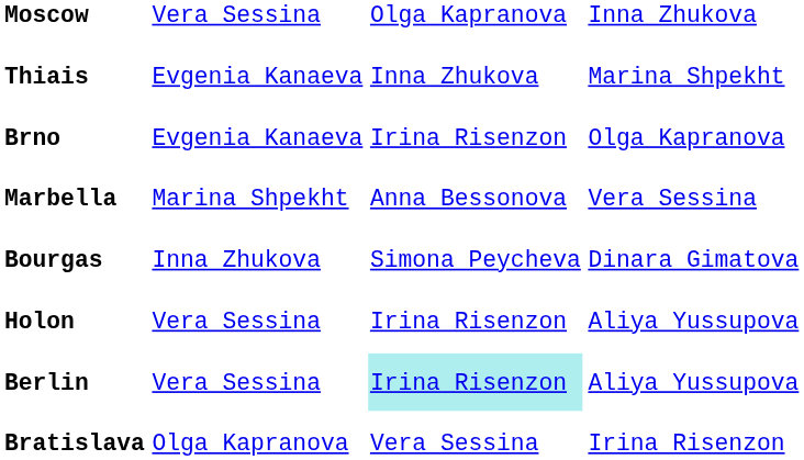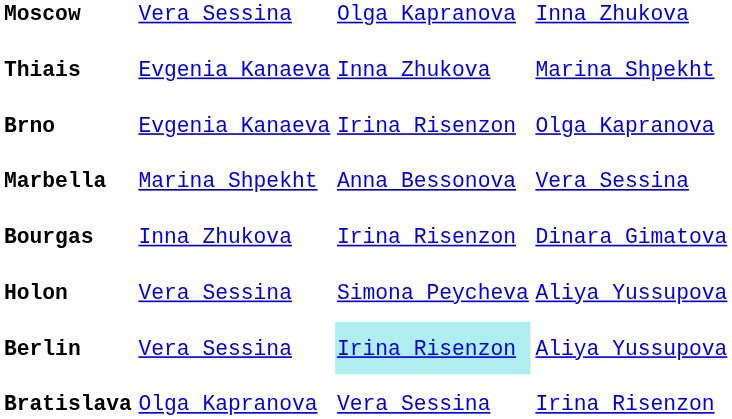 <table>
 <tr>
 <th scope=row style="text-align:left">Moscow</th>
 <td style="height:30px;"> <a href='#'>Vera Sessina</a></td>
 <td style="height:30px;"> <a href='#'>Olga Kapranova</a></td>
 <td style="height:30px;"> <a href='#'>Inna Zhukova</a></td>
 </tr>
 <tr>
 <th scope=row style="text-align:left">Thiais</th>
 <td style="height:30px;"> <a href='#'>Evgenia Kanaeva</a></td>
 <td style="height:30px;"> <a href='#'>Inna Zhukova</a></td>
 <td style="height:30px;"> <a href='#'>Marina Shpekht</a></td>
 </tr>
 <tr>
 <th scope=row style="text-align:left">Brno</th>
 <td style="height:30px;"> <a href='#'>Evgenia Kanaeva</a></td>
 <td style="height:30px;"> <a href='#'>Irina Risenzon</a></td>
 <td style="height:30px;"> <a href='#'>Olga Kapranova</a></td>
 </tr>
 <tr>
 <th scope=row style="text-align:left">Marbella</th>
 <td style="height:30px;"> <a href='#'>Marina Shpekht</a></td>
 <td style="height:30px;"> <a href='#'>Anna Bessonova</a></td>
 <td style="height:30px;"> <a href='#'>Vera Sessina</a></td>
 </tr>
 <tr>
 <th scope=row style="text-align:left">Bourgas</th>
 <td style="height:30px;"> <a href='#'>Inna Zhukova</a></td>
-<td style="height:30px;"> <a href='#'>Simona Peycheva</a></td>
+<td style="height:30px;"> <a href='#'>Irina Risenzon</a></td>
 <td style="height:30px;"> <a href='#'>Dinara Gimatova</a></td>
 </tr>
 <tr>
 <th scope=row style="text-align:left">Holon</th>
 <td style="height:30px;"> <a href='#'>Vera Sessina</a></td>
-<td style="height:30px;"> <a href='#'>Irina Risenzon</a></td>
+<td style="height:30px;"> <a href='#'>Simona Peycheva</a></td>
 <td style="height:30px;"> <a href='#'>Aliya Yussupova</a></td>
 </tr>
 <tr>
 <th scope=row style="text-align:left">Berlin</th>
 <td style="height:30px;"> <a href='#'>Vera Sessina</a></td>
 <td style="background: paleturquoise; height:30px;"> <a href='#'>Irina Risenzon</a></td>
 <td style="height:30px;"> <a href='#'>Aliya Yussupova</a></td>
 </tr>
 <tr>
 <th scope=row style="text-align:left">Bratislava</th>
 <td style="height:30px;"> <a href='#'>Olga Kapranova</a></td>
 <td style="height:30px;"> <a href='#'>Vera Sessina</a></td>
 <td style="height:30px;"> <a href='#'>Irina Risenzon</a></td>
 </tr>
 <tr>
 </tr>
 </table>
